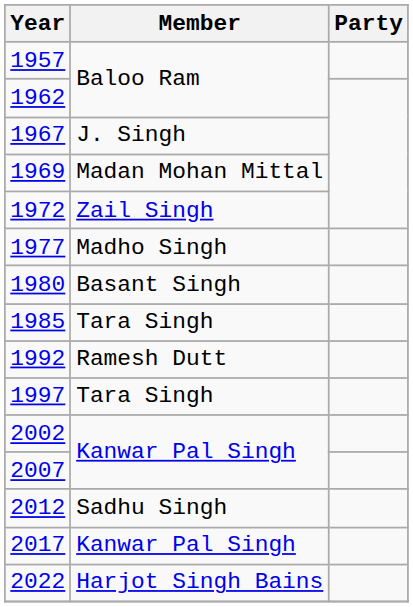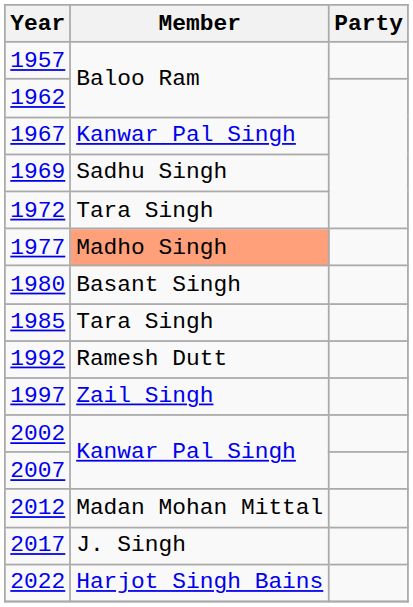 <table class="wikitable sortable">
 <tr>
 <th>Year</th>
 <th>Member</th>
 <th colspan="2">Party</th>
 </tr>
 <tr>
 <td><a href='#'>1957</a></td>
 <td rowspan=2>Baloo Ram</td>
 <td></td>
 </tr>
 <tr>
 <td><a href='#'>1962</a></td>
 </tr>
 <tr>
 <td><a href='#'>1967</a></td>
-<td>J. Singh</td>
+<td><a href='#'>Kanwar Pal Singh</a></td>
 </tr>
 <tr>
 <td><a href='#'>1969</a></td>
-<td>Madan Mohan Mittal</td>
+<td>Sadhu Singh</td>
 </tr>
 <tr>
 <td><a href='#'>1972</a></td>
-<td><a href='#'>Zail Singh</a></td>
+<td>Tara Singh</td>
 </tr>
 <tr>
 <td><a href='#'>1977</a></td>
-<td>Madho Singh</td>
+<td style="background: lightsalmon;">Madho Singh</td>
 <td></td>
 </tr>
 <tr>
 <td><a href='#'>1980</a></td>
 <td>Basant Singh</td>
 <td></td>
 </tr>
 <tr>
 <td><a href='#'>1985</a></td>
 <td>Tara Singh</td>
 <td></td>
 </tr>
 <tr>
 <td><a href='#'>1992</a></td>
 <td>Ramesh Dutt</td>
 <td></td>
 </tr>
 <tr>
 <td><a href='#'>1997</a></td>
-<td>Tara Singh</td>
+<td><a href='#'>Zail Singh</a></td>
 <td></td>
 </tr>
 <tr>
 <td><a href='#'>2002</a></td>
 <td rowspan =2><a href='#'>Kanwar Pal Singh</a></td>
 <td></td>
 </tr>
 <tr>
 <td><a href='#'>2007</a></td>
 </tr>
 <tr>
 <td><a href='#'>2012</a></td>
-<td>Sadhu Singh</td>
+<td>Madan Mohan Mittal</td>
 <td></td>
 </tr>
 <tr>
 <td><a href='#'>2017</a></td>
-<td><a href='#'>Kanwar Pal Singh</a></td>
+<td>J. Singh</td>
 <td></td>
 </tr>
 <tr>
 <td><a href='#'>2022</a></td>
 <td><a href='#'>Harjot Singh Bains</a></td>
 <td></td>
 </tr>
 <tr>
 </tr>
 </table>
